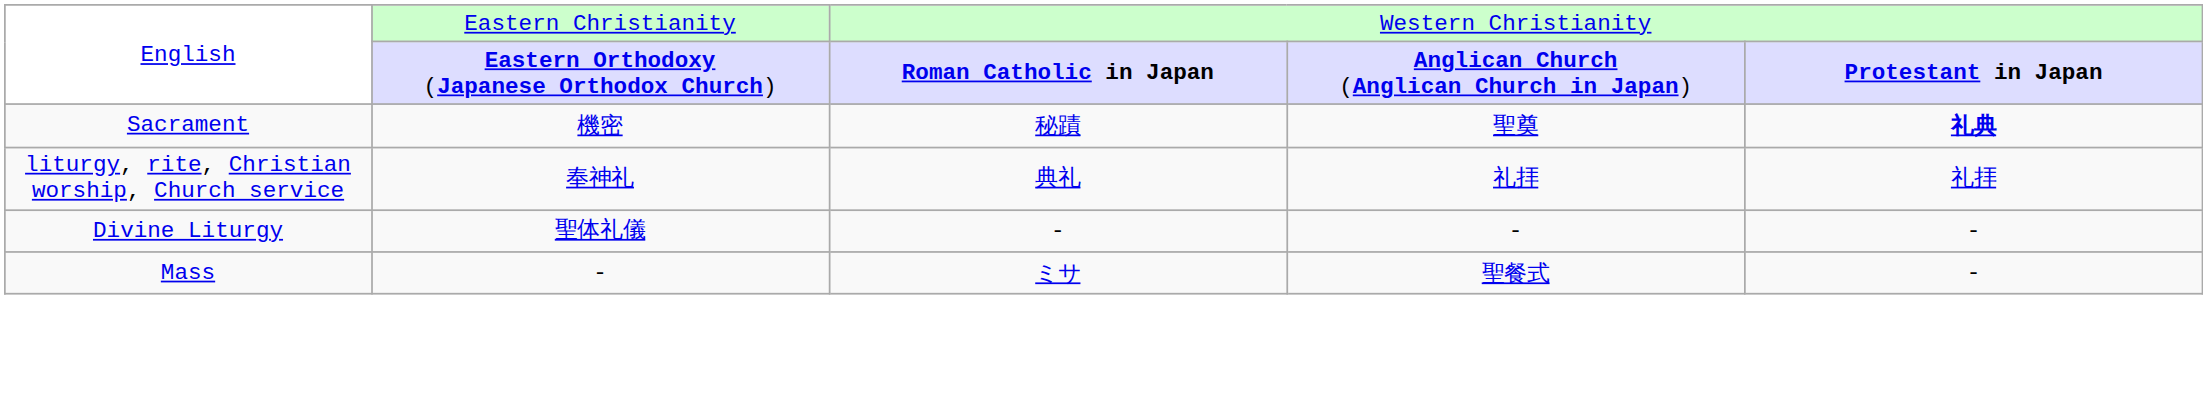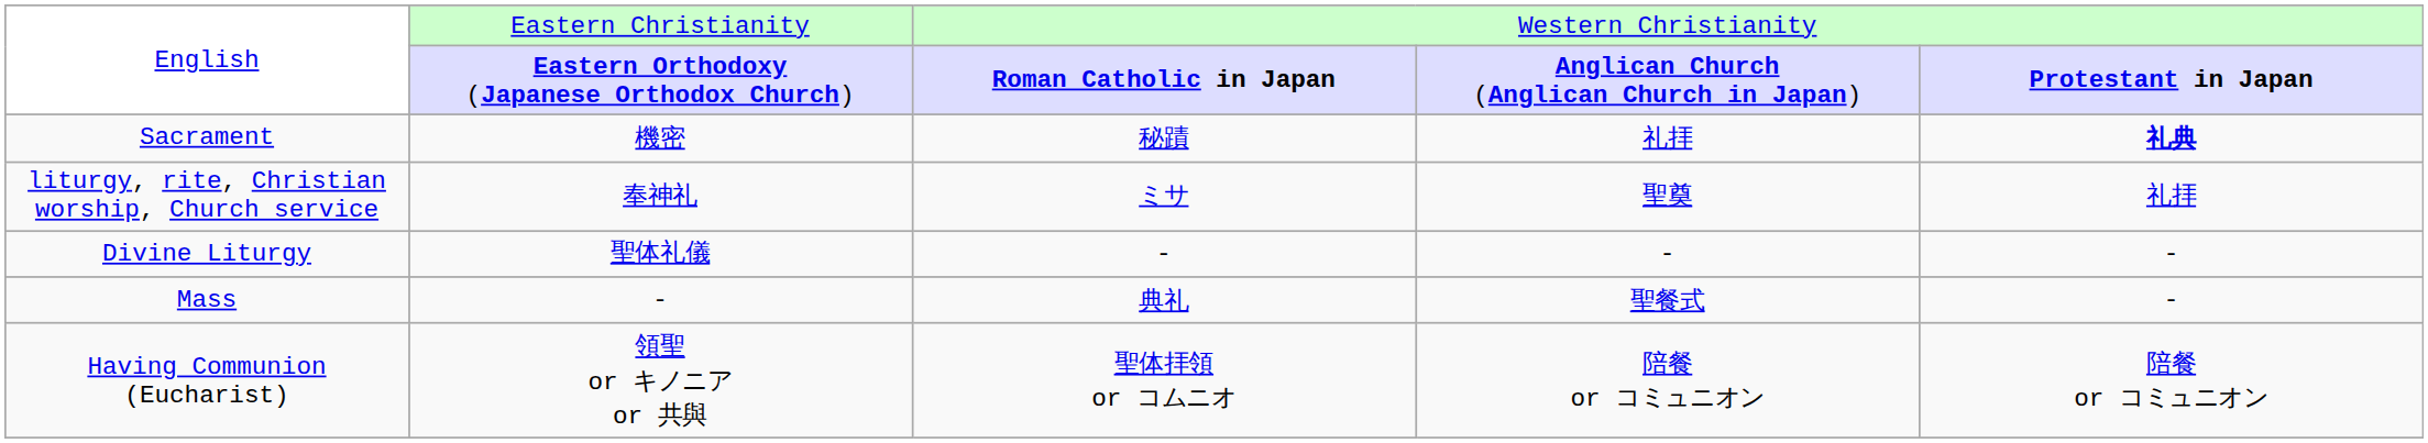 <table class="wikitable" style="width:100%">
 <tr>
 <td rowspan="2" style="width:16%; text-align:center; background-color:#fff"><a href='#'>English</a></td>
 <td style="width:20%; text-align:center; background-color:#cfc"><a href='#'>Eastern Christianity</a></td>
 <td colspan="3" style="text-align:center; background-color:#cfc"><a href='#'>Western Christianity</a></td>
 </tr>
 <tr>
 <td style="width:20%; text-align:center; background-color:#ddf"><strong><a href='#'>Eastern Orthodoxy</a></strong><br>(<strong><a href='#'>Japanese Orthodox Church</a></strong>)</td>
 <td style="width:20%; text-align:center; background-color:#ddf"><strong><a href='#'>Roman Catholic</a> in Japan</strong></td>
 <td style="width:20%; text-align:center; background-color:#ddf"><strong><a href='#'>Anglican Church</a></strong><br>(<strong><a href='#'>Anglican Church in Japan</a></strong>)</td>
 <td style="width:20%; text-align:center; background-color:#ddf"><strong><a href='#'>Protestant</a> in Japan</strong></td>
 </tr>
 <tr>
 <td style="text-align:center"><a href='#'>Sacrament</a></td>
 <td style="text-align:center"><a href='#'>機密</a></td>
 <td style="text-align:center"><a href='#'>秘蹟</a></td>
-<td style="text-align:center"><a href='#'>聖奠</a></td>
+<td style="text-align:center"><a href='#'>礼拝</a></td>
 <td style="text-align:center"><strong><a href='#'>礼典</a></strong></td>
 </tr>
 <tr>
 <td style="text-align:center"><a href='#'>liturgy</a>, <a href='#'>rite</a>, <a href='#'>Christian worship</a>, <a href='#'>Church service</a></td>
 <td style="text-align:center"><a href='#'>奉神礼</a></td>
-<td style="text-align:center"><a href='#'>典礼</a></td>
-<td style="text-align:center"><a href='#'>礼拝</a></td>
+<td style="text-align:center"><a href='#'>ミサ</a></td>
+<td style="text-align:center"><a href='#'>聖奠</a></td>
 <td style="text-align:center"><a href='#'>礼拝</a></td>
 </tr>
 <tr>
 <td style="text-align:center"><a href='#'>Divine Liturgy</a></td>
 <td style="text-align:center"><a href='#'>聖体礼儀</a></td>
 <td style="text-align:center">- </td>
 <td style="text-align:center">-</td>
 <td style="text-align:center">-</td>
 </tr>
 <tr>
 <td style="text-align:center"><a href='#'>Mass</a></td>
 <td style="text-align:center">-</td>
-<td style="text-align:center"><a href='#'>ミサ</a></td>
+<td style="text-align:center"><a href='#'>典礼</a></td>
 <td style="text-align:center"><a href='#'>聖餐式</a></td>
 <td style="text-align:center">-</td>
 </tr>
+<tr>
+<td style="text-align:center"><a href='#'>Having Communion</a> (Eucharist)</td>
+<td style="text-align:center"><a href='#'>領聖</a><br>or キノニア<br>or 共與</td>
+<td style="text-align:center"><a href='#'>聖体拝領</a><br>or コムニオ</td>
+<td style="text-align:center"><a href='#'>陪餐</a><br>or コミュニオン</td>
+<td style="text-align:center"><a href='#'>陪餐</a><br>or コミュニオン</td>
+</tr>
 </table>
